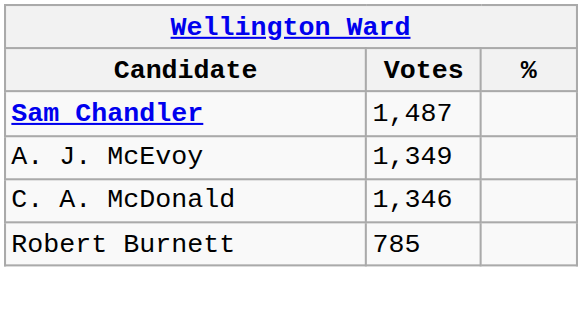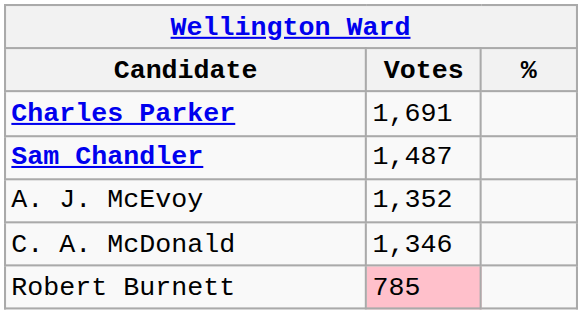 <table class="wikitable">
 <tr>
 <th colspan="3"><a href='#'>Wellington Ward</a></th>
 </tr>
 <tr>
 <th style="width: 170px">Candidate</th>
 <th style="width: 50px">Votes</th>
 <th style="width: 40px">%</th>
 </tr>
 <tr>
+<td><strong><a href='#'>Charles Parker</a></strong></td>
+<td>1,691</td>
+<td></td>
+</tr>
+<tr>
 <td><strong><a href='#'>Sam Chandler</a></strong></td>
 <td>1,487</td>
 <td></td>
 </tr>
 <tr>
 <td>A. J. McEvoy</td>
-<td>1,349</td>
+<td>1,352</td>
 <td></td>
 </tr>
 <tr>
 <td>C. A. McDonald</td>
 <td>1,346</td>
 <td></td>
 </tr>
 <tr>
 <td>Robert Burnett</td>
-<td>785</td>
+<td style="background: pink;">785</td>
 <td></td>
 </tr>
 </table>
